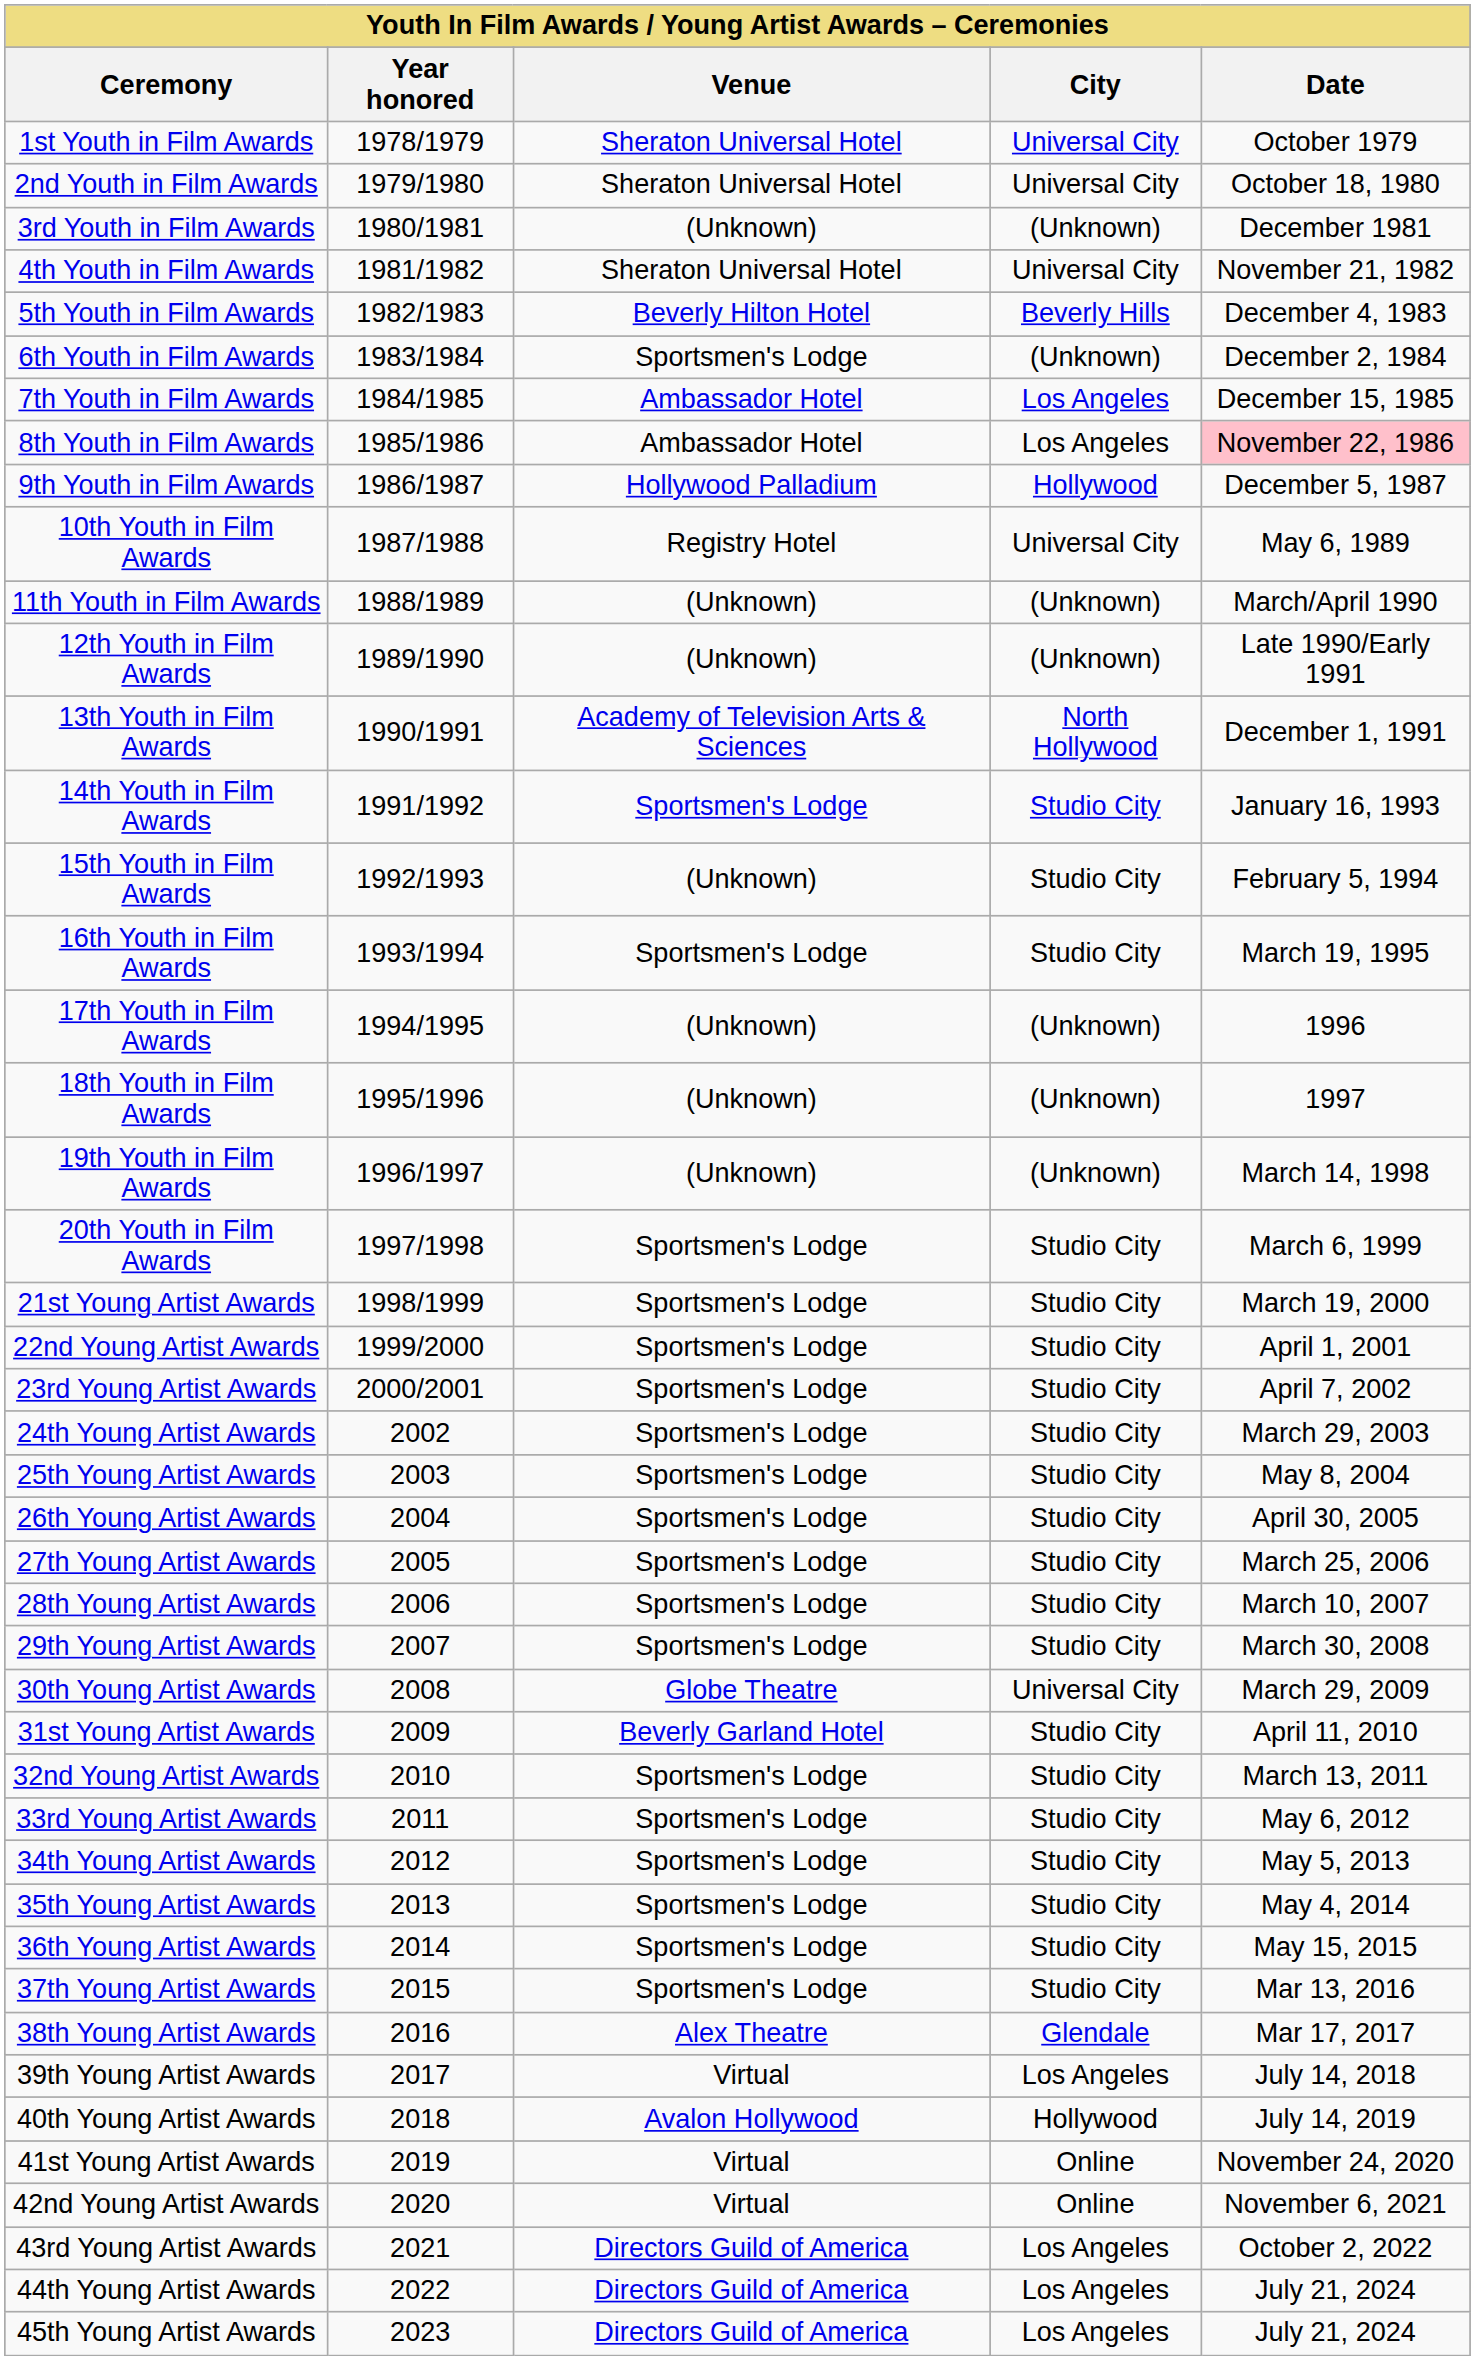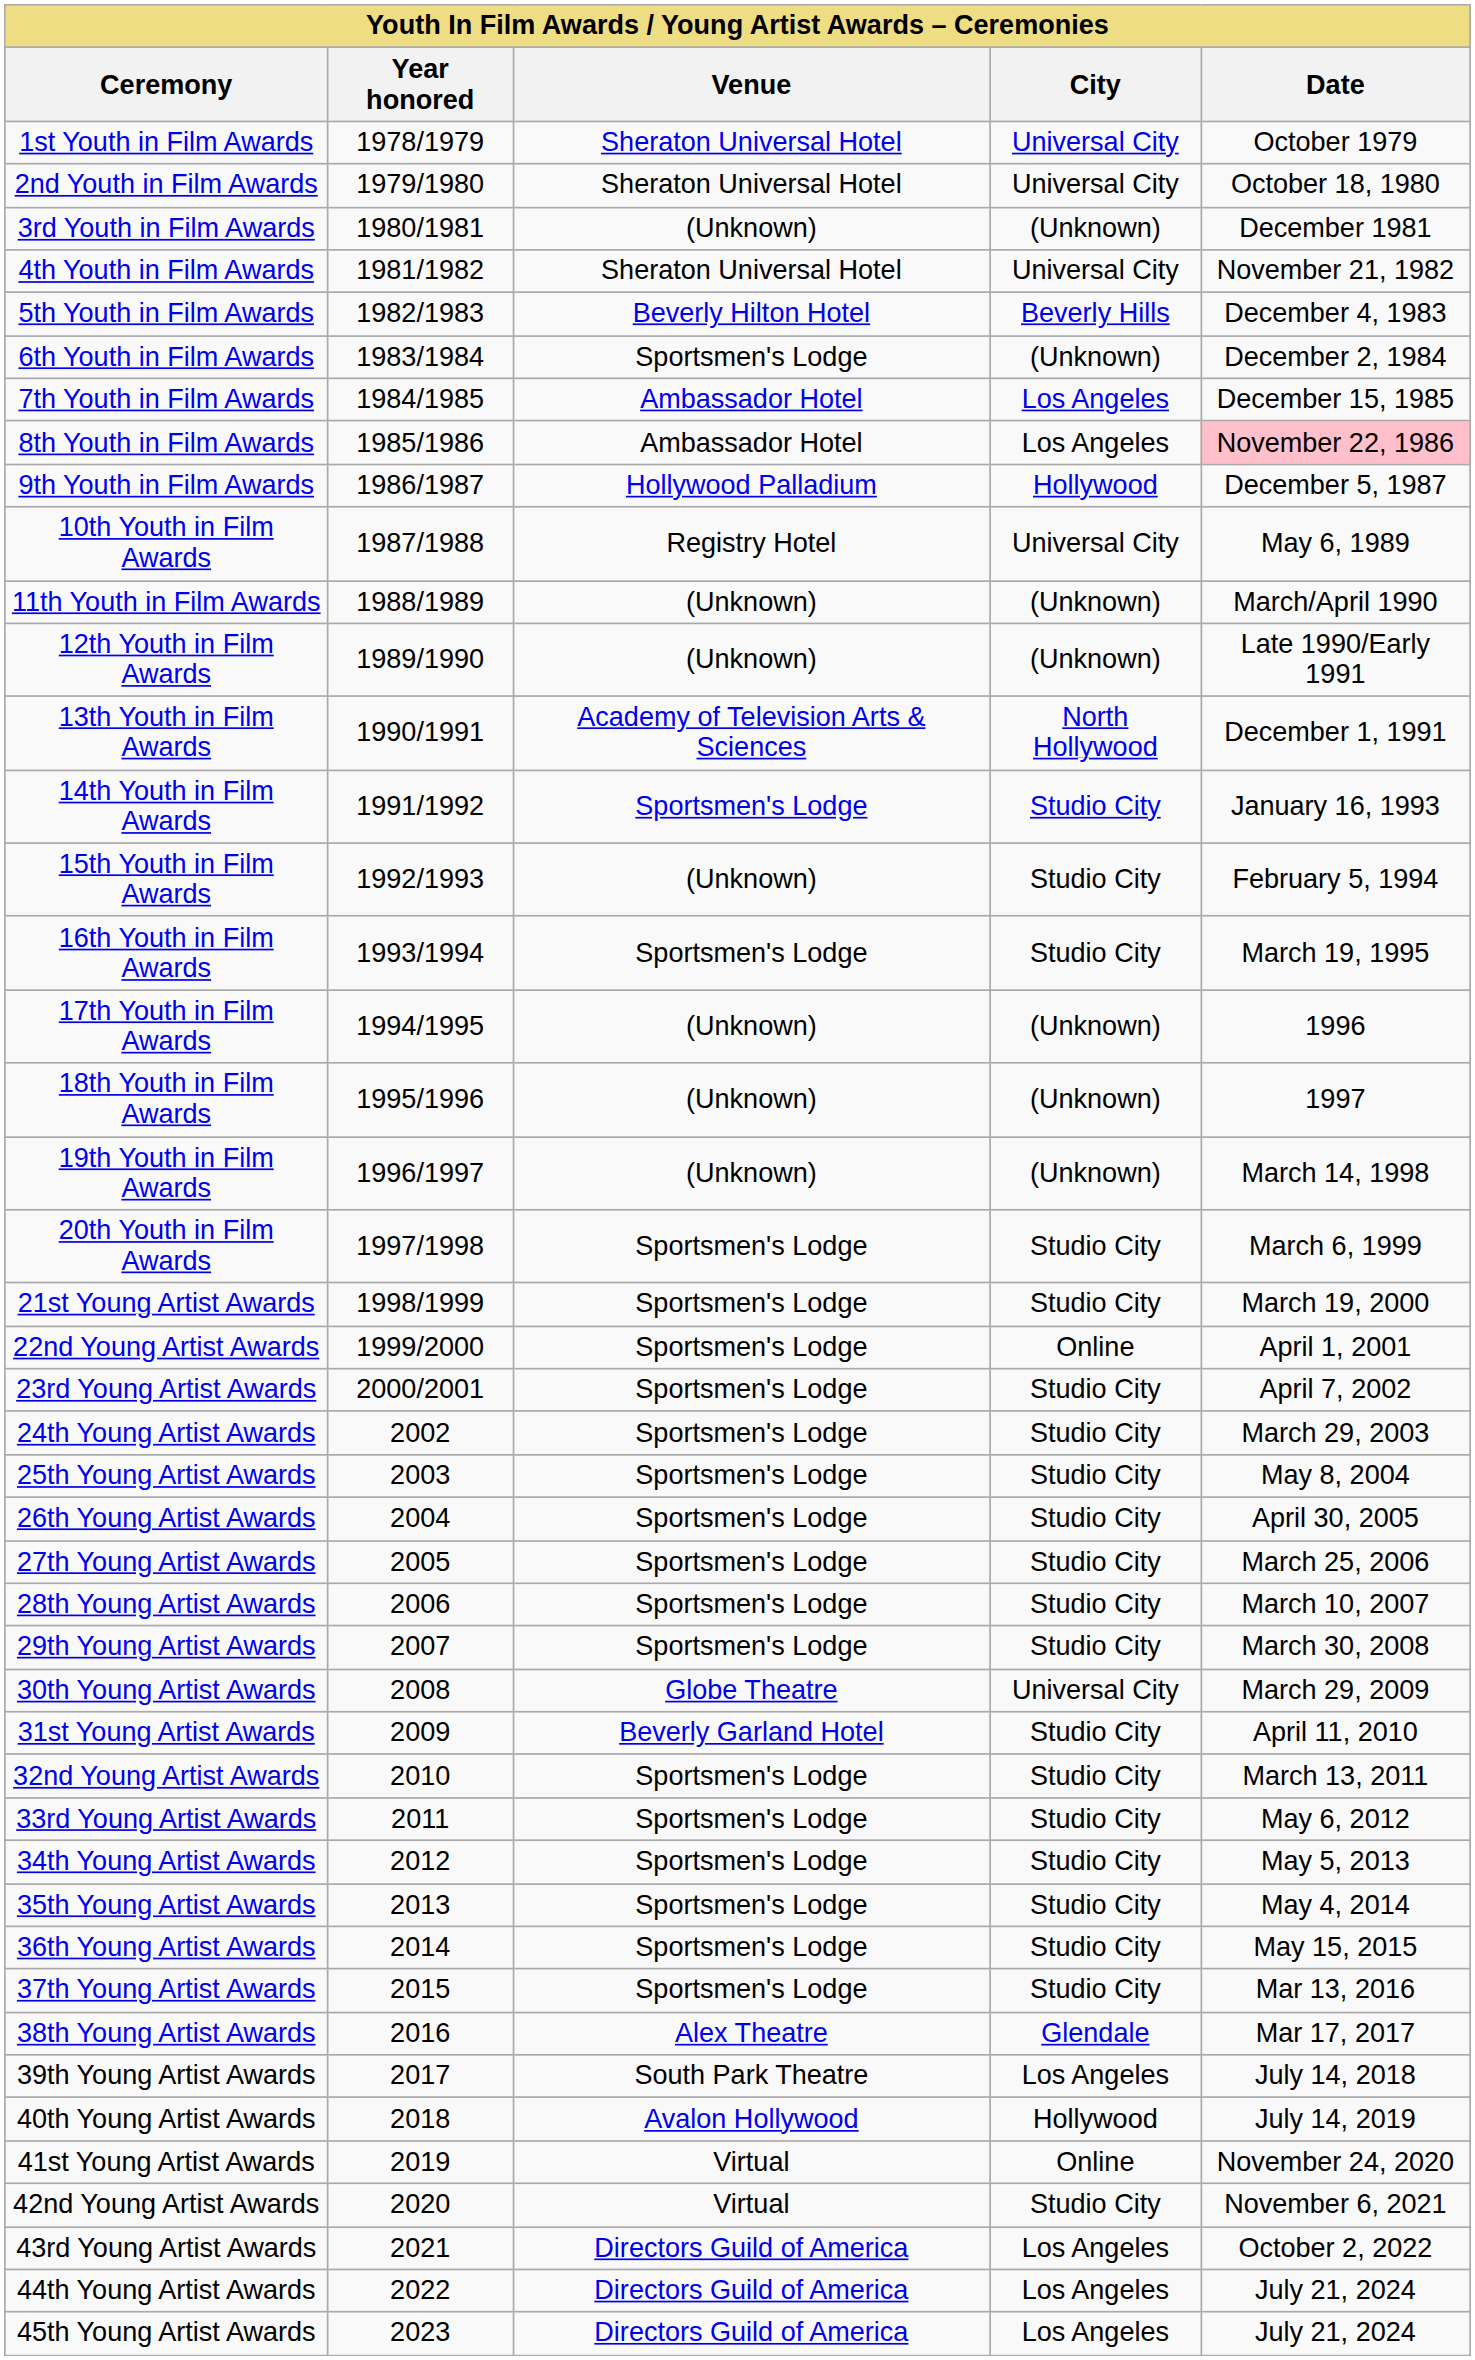 <table class="wikitable" style="text-align:center;">
 <tr>
 <th colspan= 5 style="background:#EEDD82;">Youth In Film Awards / Young Artist Awards – Ceremonies</th>
 </tr>
 <tr>
 <th>Ceremony</th>
 <th>Year honored</th>
 <th>Venue</th>
 <th>City</th>
 <th>Date</th>
 </tr>
 <tr>
 <td><a href='#'>1st Youth in Film Awards</a></td>
 <td>1978/1979</td>
 <td><a href='#'>Sheraton Universal Hotel</a></td>
 <td><a href='#'>Universal City</a></td>
 <td>October 1979</td>
 </tr>
 <tr>
 <td><a href='#'>2nd Youth in Film Awards</a></td>
 <td>1979/1980</td>
 <td>Sheraton Universal Hotel</td>
 <td>Universal City</td>
 <td>October 18, 1980</td>
 </tr>
 <tr>
 <td><a href='#'>3rd Youth in Film Awards</a></td>
 <td>1980/1981</td>
 <td>(Unknown)</td>
 <td>(Unknown)</td>
 <td>December 1981</td>
 </tr>
 <tr>
 <td><a href='#'>4th Youth in Film Awards</a></td>
 <td>1981/1982</td>
 <td>Sheraton Universal Hotel</td>
 <td>Universal City</td>
 <td>November 21, 1982</td>
 </tr>
 <tr>
 <td><a href='#'>5th Youth in Film Awards</a></td>
 <td>1982/1983</td>
 <td><a href='#'>Beverly Hilton Hotel</a></td>
 <td><a href='#'>Beverly Hills</a></td>
 <td>December 4, 1983</td>
 </tr>
 <tr>
 <td><a href='#'>6th Youth in Film Awards</a></td>
 <td>1983/1984</td>
 <td>Sportsmen's Lodge</td>
 <td>(Unknown)</td>
 <td>December 2, 1984</td>
 </tr>
 <tr>
 <td><a href='#'>7th Youth in Film Awards</a></td>
 <td>1984/1985</td>
 <td><a href='#'>Ambassador Hotel</a></td>
 <td><a href='#'>Los Angeles</a></td>
 <td>December 15, 1985</td>
 </tr>
 <tr>
 <td><a href='#'>8th Youth in Film Awards</a></td>
 <td>1985/1986</td>
 <td>Ambassador Hotel</td>
 <td>Los Angeles</td>
 <td style="background: pink;">November 22, 1986</td>
 </tr>
 <tr>
 <td><a href='#'>9th Youth in Film Awards</a></td>
 <td>1986/1987</td>
 <td><a href='#'>Hollywood Palladium</a></td>
 <td><a href='#'>Hollywood</a></td>
 <td>December 5, 1987</td>
 </tr>
 <tr>
 <td><a href='#'>10th Youth in Film Awards</a></td>
 <td>1987/1988</td>
 <td>Registry Hotel</td>
 <td>Universal City</td>
 <td>May 6, 1989</td>
 </tr>
 <tr>
 <td><a href='#'>11th Youth in Film Awards</a></td>
 <td>1988/1989</td>
 <td>(Unknown)</td>
 <td>(Unknown)</td>
 <td>March/April 1990</td>
 </tr>
 <tr>
 <td><a href='#'>12th Youth in Film Awards</a></td>
 <td>1989/1990</td>
 <td>(Unknown)</td>
 <td>(Unknown)</td>
 <td>Late 1990/Early 1991</td>
 </tr>
 <tr>
 <td><a href='#'>13th Youth in Film Awards</a></td>
 <td>1990/1991</td>
 <td><a href='#'>Academy of Television Arts & Sciences</a></td>
 <td><a href='#'>North Hollywood</a></td>
 <td>December 1, 1991</td>
 </tr>
 <tr>
 <td><a href='#'>14th Youth in Film Awards</a></td>
 <td>1991/1992</td>
 <td><a href='#'>Sportsmen's Lodge</a></td>
 <td><a href='#'>Studio City</a></td>
 <td>January 16, 1993</td>
 </tr>
 <tr>
 <td><a href='#'>15th Youth in Film Awards</a></td>
 <td>1992/1993</td>
 <td>(Unknown)</td>
 <td>Studio City</td>
 <td>February 5, 1994</td>
 </tr>
 <tr>
 <td><a href='#'>16th Youth in Film Awards</a></td>
 <td>1993/1994</td>
 <td>Sportsmen's Lodge</td>
 <td>Studio City</td>
 <td>March 19, 1995</td>
 </tr>
 <tr>
 <td><a href='#'>17th Youth in Film Awards</a></td>
 <td>1994/1995</td>
 <td>(Unknown)</td>
 <td>(Unknown)</td>
 <td>1996</td>
 </tr>
 <tr>
 <td><a href='#'>18th Youth in Film Awards</a></td>
 <td>1995/1996</td>
 <td>(Unknown)</td>
 <td>(Unknown)</td>
 <td>1997</td>
 </tr>
 <tr>
 <td><a href='#'>19th Youth in Film Awards</a></td>
 <td>1996/1997</td>
 <td>(Unknown)</td>
 <td>(Unknown)</td>
 <td>March 14, 1998</td>
 </tr>
 <tr>
 <td><a href='#'>20th Youth in Film Awards</a></td>
 <td>1997/1998</td>
 <td>Sportsmen's Lodge</td>
 <td>Studio City</td>
 <td>March 6, 1999</td>
 </tr>
 <tr>
 <td><a href='#'>21st Young Artist Awards</a></td>
 <td>1998/1999</td>
 <td>Sportsmen's Lodge</td>
 <td>Studio City</td>
 <td>March 19, 2000</td>
 </tr>
 <tr>
 <td><a href='#'>22nd Young Artist Awards</a></td>
 <td>1999/2000</td>
 <td>Sportsmen's Lodge</td>
-<td>Studio City</td>
+<td>Online</td>
 <td>April 1, 2001</td>
 </tr>
 <tr>
 <td><a href='#'>23rd Young Artist Awards</a></td>
 <td>2000/2001</td>
 <td>Sportsmen's Lodge</td>
 <td>Studio City</td>
 <td>April 7, 2002</td>
 </tr>
 <tr>
 <td><a href='#'>24th Young Artist Awards</a></td>
 <td>2002</td>
 <td>Sportsmen's Lodge</td>
 <td>Studio City</td>
 <td>March 29, 2003</td>
 </tr>
 <tr>
 <td><a href='#'>25th Young Artist Awards</a></td>
 <td>2003</td>
 <td>Sportsmen's Lodge</td>
 <td>Studio City</td>
 <td>May 8, 2004</td>
 </tr>
 <tr>
 <td><a href='#'>26th Young Artist Awards</a></td>
 <td>2004</td>
 <td>Sportsmen's Lodge</td>
 <td>Studio City</td>
 <td>April 30, 2005</td>
 </tr>
 <tr>
 <td><a href='#'>27th Young Artist Awards</a></td>
 <td>2005</td>
 <td>Sportsmen's Lodge</td>
 <td>Studio City</td>
 <td>March 25, 2006</td>
 </tr>
 <tr>
 <td><a href='#'>28th Young Artist Awards</a></td>
 <td>2006</td>
 <td>Sportsmen's Lodge</td>
 <td>Studio City</td>
 <td>March 10, 2007</td>
 </tr>
 <tr>
 <td><a href='#'>29th Young Artist Awards</a></td>
 <td>2007</td>
 <td>Sportsmen's Lodge</td>
 <td>Studio City</td>
 <td>March 30, 2008</td>
 </tr>
 <tr>
 <td><a href='#'>30th Young Artist Awards</a></td>
 <td>2008</td>
 <td><a href='#'>Globe Theatre</a></td>
 <td>Universal City</td>
 <td>March 29, 2009</td>
 </tr>
 <tr>
 <td><a href='#'>31st Young Artist Awards</a></td>
 <td>2009</td>
 <td><a href='#'>Beverly Garland Hotel</a></td>
 <td>Studio City</td>
 <td>April 11, 2010</td>
 </tr>
 <tr>
 <td><a href='#'>32nd Young Artist Awards</a></td>
 <td>2010</td>
 <td>Sportsmen's Lodge</td>
 <td>Studio City</td>
 <td>March 13, 2011</td>
 </tr>
 <tr>
 <td><a href='#'>33rd Young Artist Awards</a></td>
 <td>2011</td>
 <td>Sportsmen's Lodge</td>
 <td>Studio City</td>
 <td>May 6, 2012</td>
 </tr>
 <tr>
 <td><a href='#'>34th Young Artist Awards</a></td>
 <td>2012</td>
 <td>Sportsmen's Lodge</td>
 <td>Studio City</td>
 <td>May 5, 2013</td>
 </tr>
 <tr>
 <td><a href='#'>35th Young Artist Awards</a></td>
 <td>2013</td>
 <td>Sportsmen's Lodge</td>
 <td>Studio City</td>
 <td>May 4, 2014</td>
 </tr>
 <tr>
 <td><a href='#'>36th Young Artist Awards</a></td>
 <td>2014</td>
 <td>Sportsmen's Lodge</td>
 <td>Studio City</td>
 <td>May 15, 2015</td>
 </tr>
 <tr>
 <td><a href='#'>37th Young Artist Awards</a></td>
 <td>2015</td>
 <td>Sportsmen's Lodge</td>
 <td>Studio City</td>
 <td>Mar 13, 2016</td>
 </tr>
 <tr>
 <td><a href='#'>38th Young Artist Awards</a></td>
 <td>2016</td>
 <td><a href='#'>Alex Theatre</a></td>
 <td><a href='#'>Glendale</a></td>
 <td>Mar 17, 2017</td>
 </tr>
 <tr>
 <td>39th Young Artist Awards</td>
 <td>2017</td>
-<td>Virtual</td>
+<td>South Park Theatre</td>
 <td>Los Angeles</td>
 <td>July 14, 2018</td>
 </tr>
 <tr>
 <td>40th Young Artist Awards</td>
 <td>2018</td>
 <td><a href='#'>Avalon Hollywood</a></td>
 <td>Hollywood</td>
 <td>July 14, 2019</td>
 </tr>
 <tr>
 <td>41st Young Artist Awards</td>
 <td>2019</td>
 <td>Virtual</td>
 <td>Online</td>
 <td>November 24, 2020</td>
 </tr>
 <tr>
 <td>42nd Young Artist Awards</td>
 <td>2020</td>
 <td>Virtual</td>
-<td>Online</td>
+<td>Studio City</td>
 <td>November 6, 2021</td>
 </tr>
 <tr>
 <td>43rd Young Artist Awards</td>
 <td>2021</td>
 <td><a href='#'>Directors Guild of America</a></td>
 <td>Los Angeles</td>
 <td>October 2, 2022</td>
 </tr>
 <tr>
 <td>44th Young Artist Awards</td>
 <td>2022</td>
 <td><a href='#'>Directors Guild of America</a></td>
 <td>Los Angeles</td>
 <td>July 21, 2024</td>
 </tr>
 <tr>
 <td>45th Young Artist Awards</td>
 <td>2023</td>
 <td><a href='#'>Directors Guild of America</a></td>
 <td>Los Angeles</td>
 <td>July 21, 2024</td>
 </tr>
 </table>
